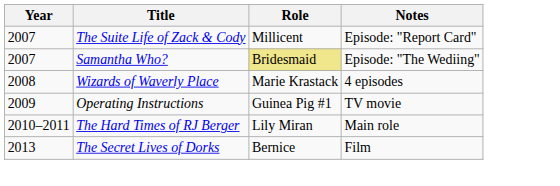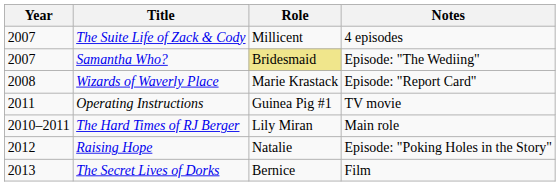 <table class="wikitable sortable">
 <tr>
 <th>Year</th>
 <th>Title</th>
 <th>Role</th>
 <th>Notes</th>
 </tr>
 <tr>
 <td>2007</td>
 <td><em><a href='#'>The Suite Life of Zack & Cody</a></em></td>
 <td>Millicent</td>
-<td>Episode: "Report Card"</td>
+<td>4 episodes</td>
 </tr>
 <tr>
 <td>2007</td>
 <td><em><a href='#'>Samantha Who?</a></em></td>
 <td style="background: khaki;">Bridesmaid</td>
 <td>Episode: "The Wediing"</td>
 </tr>
 <tr>
 <td>2008</td>
 <td><em><a href='#'>Wizards of Waverly Place</a></em></td>
 <td>Marie Krastack</td>
-<td>4 episodes</td>
+<td>Episode: "Report Card"</td>
 </tr>
 <tr>
-<td>2009</td>
+<td>2011</td>
 <td><em>Operating Instructions</em></td>
 <td>Guinea Pig #1</td>
 <td>TV movie</td>
 </tr>
 <tr>
 <td>2010–2011</td>
 <td><em><a href='#'>The Hard Times of RJ Berger</a></em></td>
 <td>Lily Miran</td>
 <td>Main role</td>
 </tr>
 <tr>
+<td>2012</td>
+<td><em><a href='#'>Raising Hope</a></em></td>
+<td>Natalie</td>
+<td>Episode: "Poking Holes in the Story"</td>
+</tr>
+<tr>
 <td>2013</td>
 <td><em><a href='#'>The Secret Lives of Dorks</a></em></td>
 <td>Bernice</td>
 <td>Film</td>
 </tr>
 </table>
